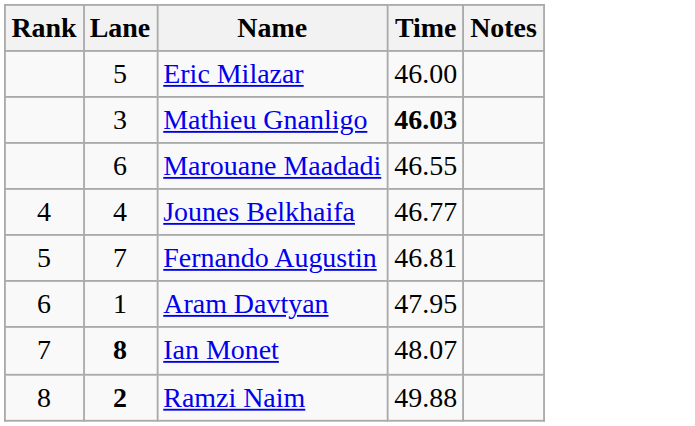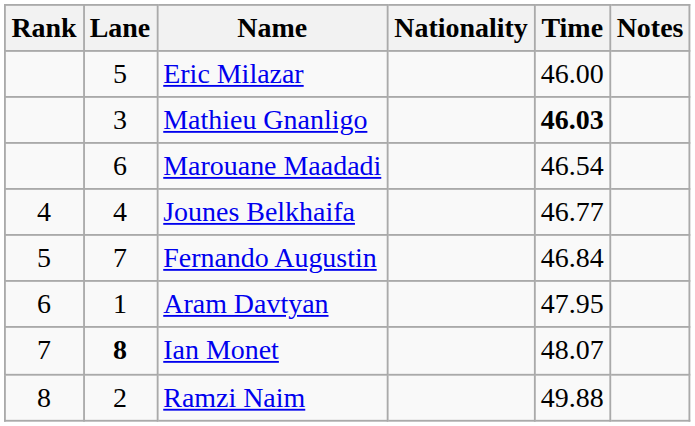 <table class="wikitable sortable" style="text-align:center;font-size:95%">
 <tr>
 <th>Rank</th>
 <th>Lane</th>
 <th>Name</th>
+<th>Nationality</th>
 <th>Time</th>
 <th>Notes</th>
 </tr>
 <tr>
 <td></td>
 <td>5</td>
 <td align=left><a href='#'>Eric Milazar</a></td>
+<td align=left></td>
 <td>46.00</td>
 <td></td>
 </tr>
 <tr>
 <td></td>
 <td>3</td>
 <td align=left><a href='#'>Mathieu Gnanligo</a></td>
+<td align=left></td>
 <td><strong>46.03</strong></td>
 <td></td>
 </tr>
 <tr>
 <td></td>
 <td>6</td>
 <td align=left><a href='#'>Marouane Maadadi</a></td>
-<td>46.55</td>
+<td align=left></td>
+<td>46.54</td>
 <td></td>
 </tr>
 <tr>
 <td>4</td>
 <td>4</td>
 <td align=left><a href='#'>Jounes Belkhaifa</a></td>
+<td align=left></td>
 <td>46.77</td>
 <td></td>
 </tr>
 <tr>
 <td>5</td>
 <td>7</td>
 <td align=left><a href='#'>Fernando Augustin</a></td>
-<td>46.81</td>
+<td align=left></td>
+<td>46.84</td>
 <td></td>
 </tr>
 <tr>
 <td>6</td>
 <td>1</td>
 <td align=left><a href='#'>Aram Davtyan</a></td>
+<td align=left></td>
 <td>47.95</td>
 <td></td>
 </tr>
 <tr>
 <td>7</td>
 <td><strong>8</strong></td>
 <td align=left><a href='#'>Ian Monet</a></td>
+<td align=left></td>
 <td>48.07</td>
 <td></td>
 </tr>
 <tr>
 <td>8</td>
-<td><strong>2</strong></td>
+<td>2</td>
 <td align=left><a href='#'>Ramzi Naim</a></td>
+<td align=left></td>
 <td>49.88</td>
 <td></td>
 </tr>
 </table>
